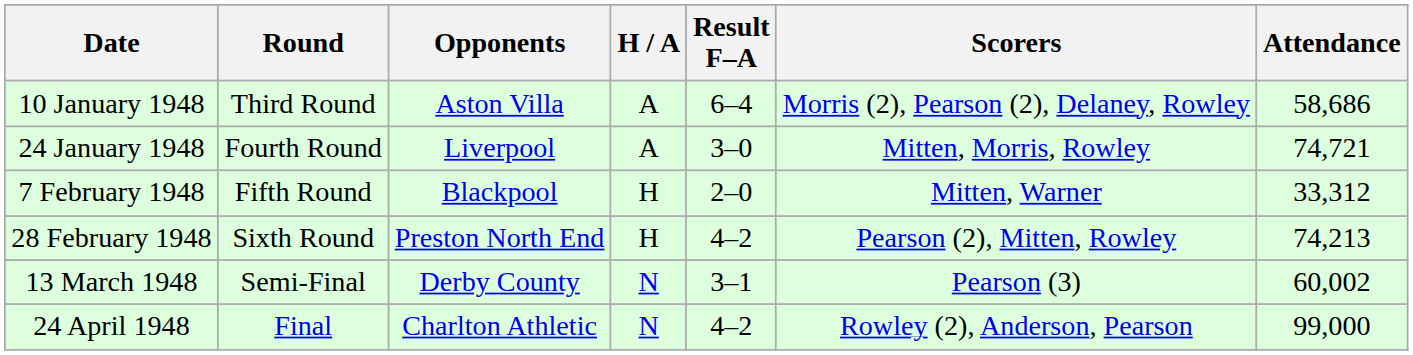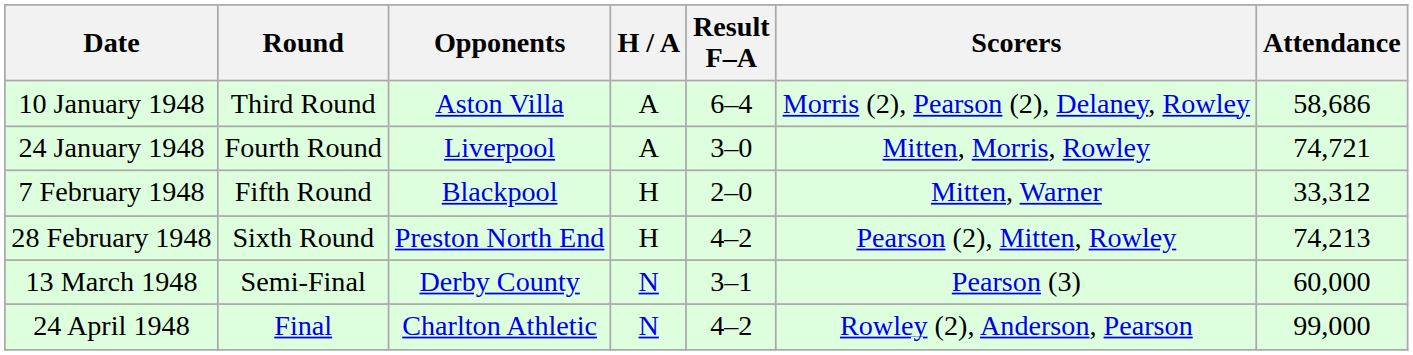 <table class="wikitable" style="text-align:center">
 <tr>
 <th>Date</th>
 <th>Round</th>
 <th>Opponents</th>
 <th>H / A</th>
 <th>Result<br>F–A</th>
 <th>Scorers</th>
 <th>Attendance</th>
 </tr>
 <tr bgcolor="#ddffdd">
 <td>10 January 1948</td>
 <td>Third Round</td>
 <td><a href='#'>Aston Villa</a></td>
 <td>A</td>
 <td>6–4</td>
 <td><a href='#'>Morris</a> (2), <a href='#'>Pearson</a> (2), <a href='#'>Delaney</a>, <a href='#'>Rowley</a></td>
 <td>58,686</td>
 </tr>
 <tr bgcolor="#ddffdd">
 <td>24 January 1948</td>
 <td>Fourth Round</td>
 <td><a href='#'>Liverpool</a></td>
 <td>A</td>
 <td>3–0</td>
 <td><a href='#'>Mitten</a>, <a href='#'>Morris</a>, <a href='#'>Rowley</a></td>
 <td>74,721</td>
 </tr>
 <tr bgcolor="#ddffdd">
 <td>7 February 1948</td>
 <td>Fifth Round</td>
 <td><a href='#'>Blackpool</a></td>
 <td>H</td>
 <td>2–0</td>
 <td><a href='#'>Mitten</a>, <a href='#'>Warner</a></td>
 <td>33,312</td>
 </tr>
 <tr bgcolor="#ddffdd">
 <td>28 February 1948</td>
 <td>Sixth Round</td>
 <td><a href='#'>Preston North End</a></td>
 <td>H</td>
 <td>4–2</td>
 <td><a href='#'>Pearson</a> (2), <a href='#'>Mitten</a>, <a href='#'>Rowley</a></td>
 <td>74,213</td>
 </tr>
 <tr bgcolor="#ddffdd">
 <td>13 March 1948</td>
 <td>Semi-Final</td>
 <td><a href='#'>Derby County</a></td>
 <td><a href='#'>N</a></td>
 <td>3–1</td>
 <td><a href='#'>Pearson</a> (3)</td>
-<td>60,002</td>
+<td>60,000</td>
 </tr>
 <tr bgcolor="#ddffdd">
 <td>24 April 1948</td>
 <td><a href='#'>Final</a></td>
 <td><a href='#'>Charlton Athletic</a></td>
 <td><a href='#'>N</a></td>
 <td>4–2</td>
 <td><a href='#'>Rowley</a> (2), <a href='#'>Anderson</a>, <a href='#'>Pearson</a></td>
 <td>99,000</td>
 </tr>
 </table>
